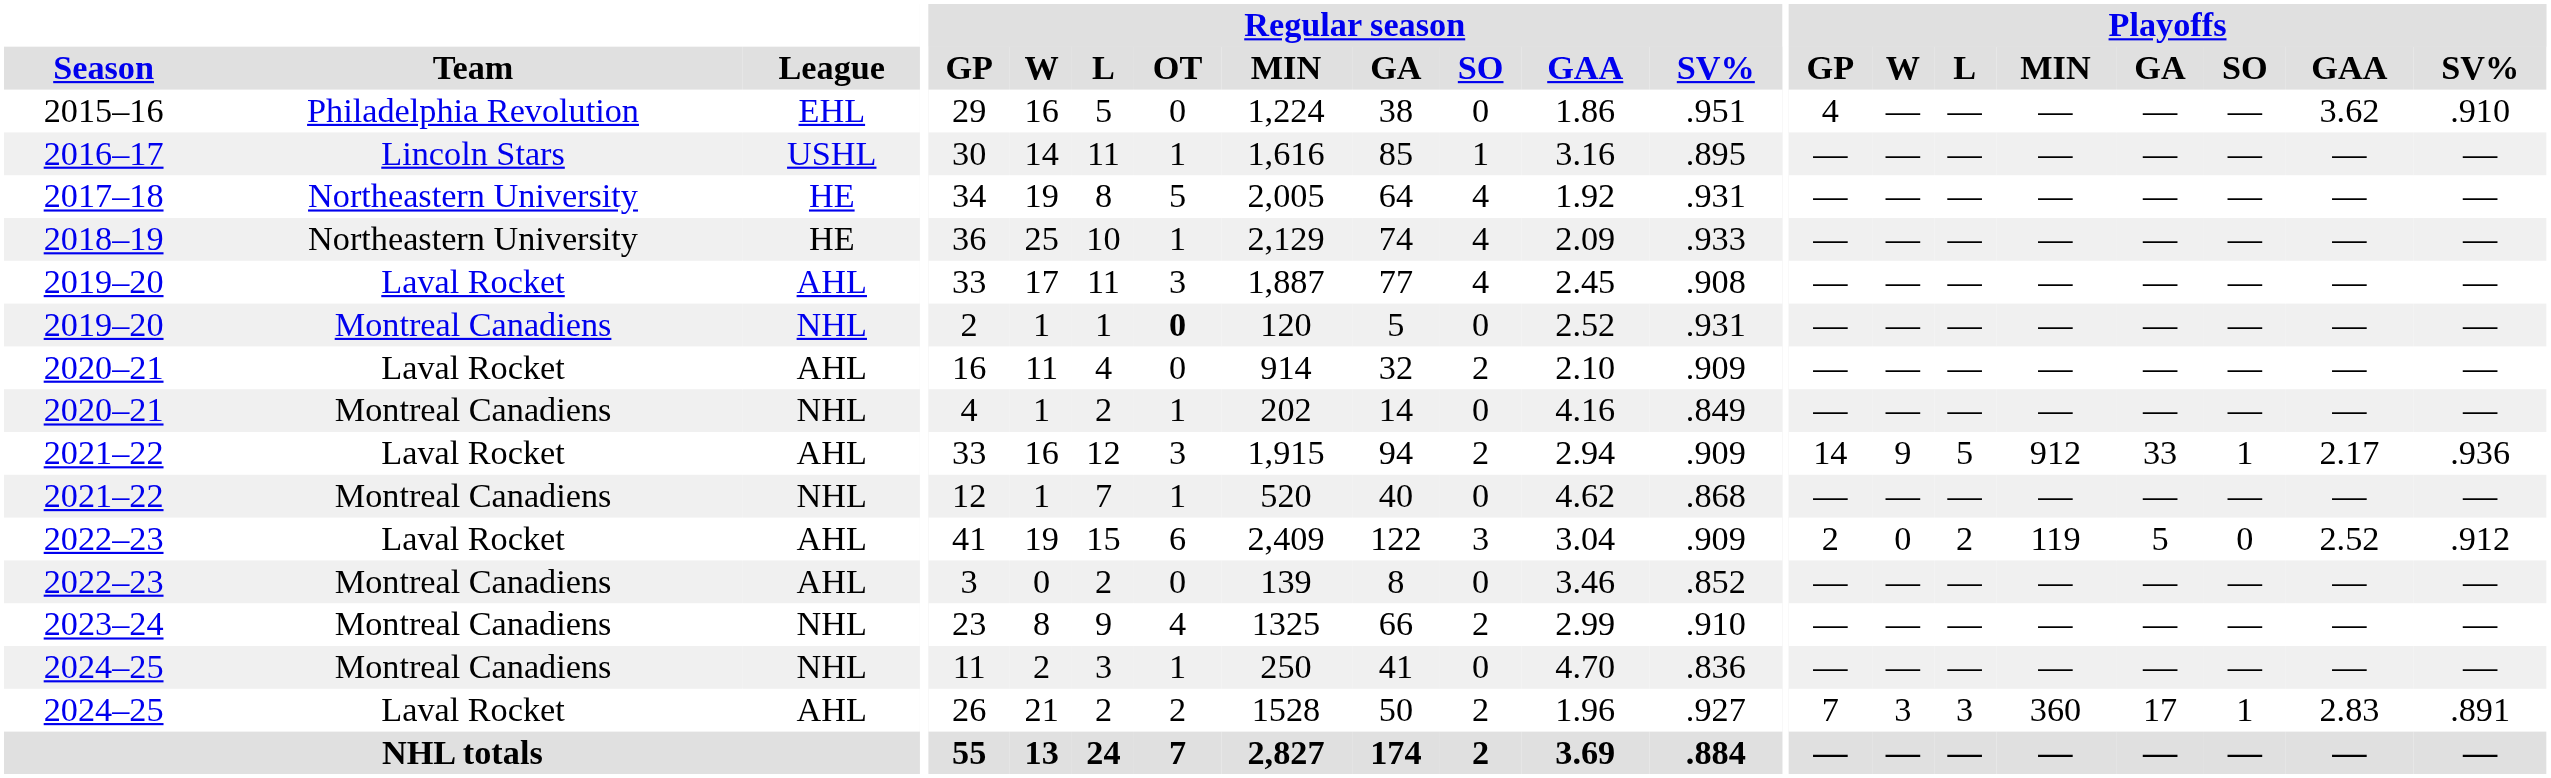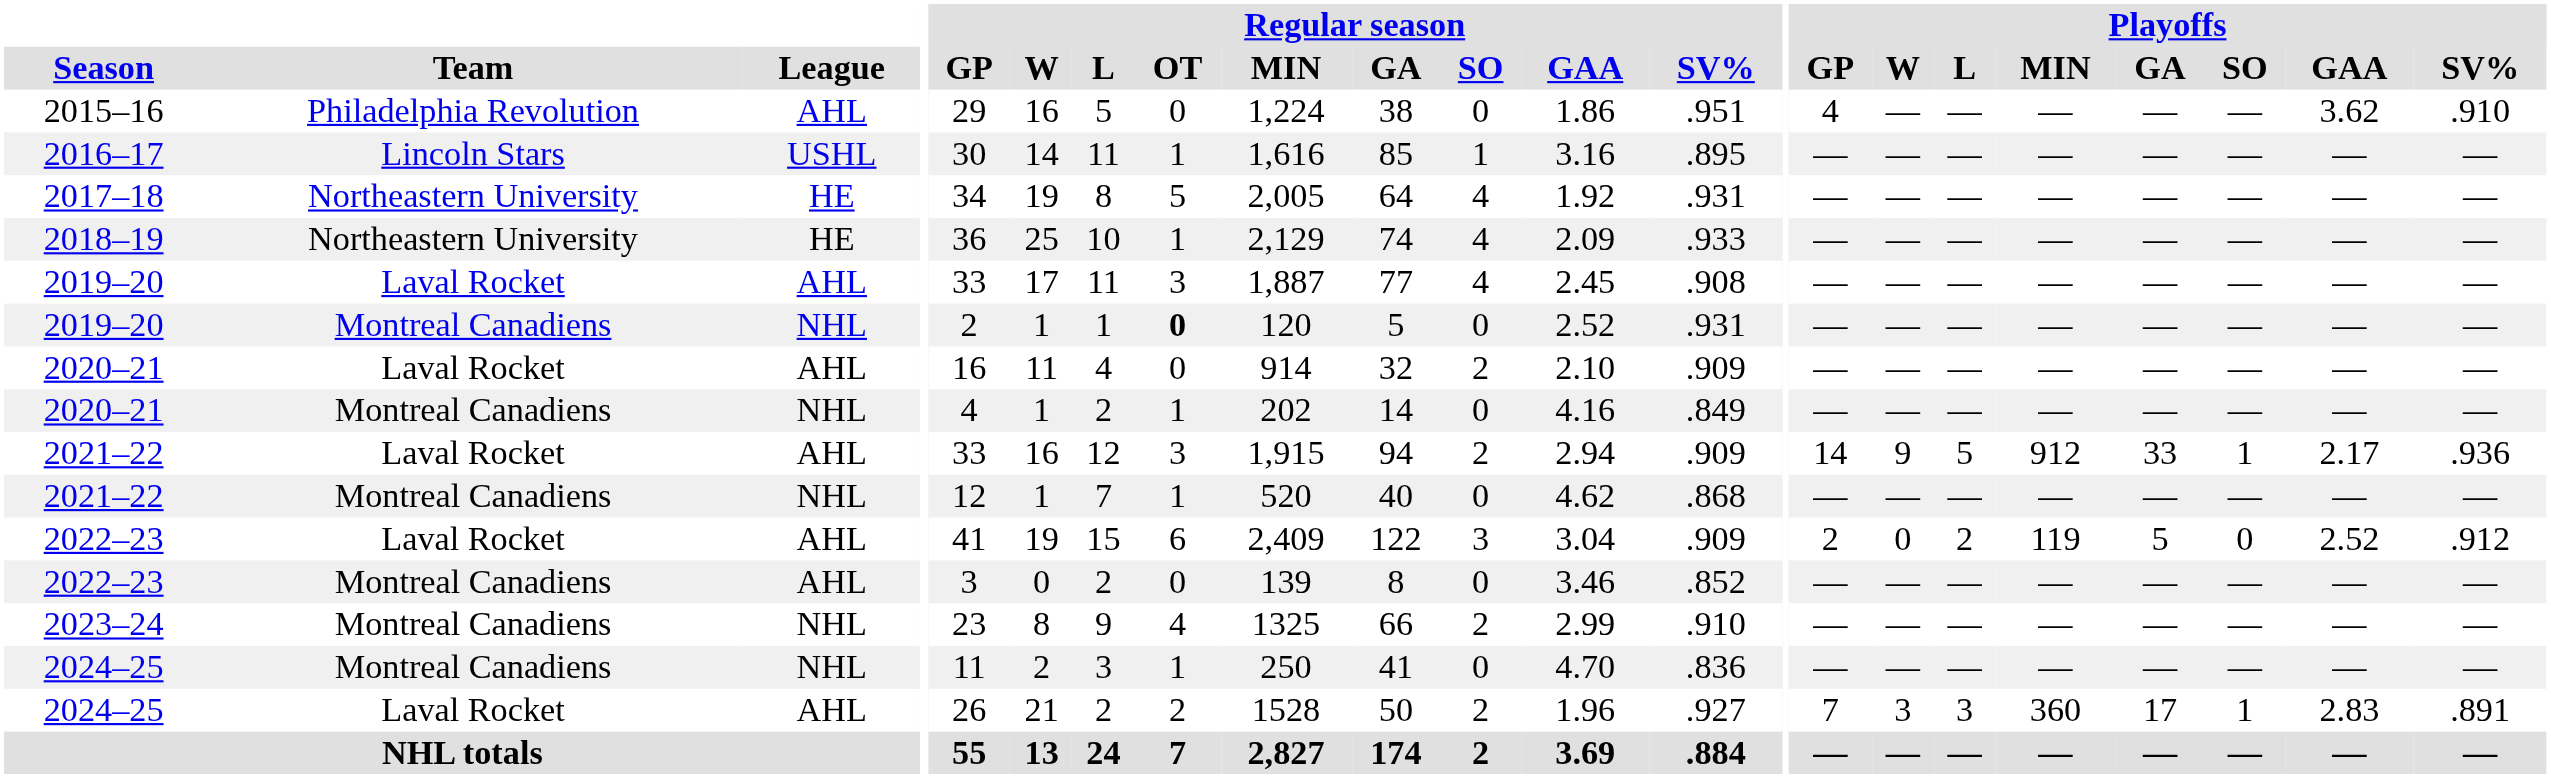 <table border="0" cellpadding="1" cellspacing="0" style="text-align:center; width:75%">
 <tr bgcolor="#e0e0e0">
 <th colspan="3" bgcolor="#ffffff"></th>
 <th rowspan="99" bgcolor="#ffffff"></th>
 <th colspan="9" bgcolor="#e0e0e0"><a href='#'>Regular season</a></th>
 <th rowspan="99" bgcolor="#ffffff"></th>
 <th colspan="8" bgcolor="#e0e0e0"><a href='#'>Playoffs</a></th>
 </tr>
 <tr bgcolor="#e0e0e0">
 <th><a href='#'>Season</a></th>
 <th>Team</th>
 <th>League</th>
 <th>GP</th>
 <th>W</th>
 <th>L</th>
 <th>OT</th>
 <th>MIN</th>
 <th>GA</th>
 <th><a href='#'>SO</a></th>
 <th><a href='#'>GAA</a></th>
 <th><a href='#'>SV%</a></th>
 <th>GP</th>
 <th>W</th>
 <th>L</th>
 <th>MIN</th>
 <th>GA</th>
 <th>SO</th>
 <th>GAA</th>
 <th>SV%</th>
 </tr>
 <tr>
 <td>2015–16</td>
 <td><a href='#'>Philadelphia Revolution</a></td>
-<td><a href='#'>EHL</a></td>
+<td><a href='#'>AHL</a></td>
 <td>29</td>
 <td>16</td>
 <td>5</td>
 <td>0</td>
 <td>1,224</td>
 <td>38</td>
 <td>0</td>
 <td>1.86</td>
 <td>.951</td>
 <td>4</td>
 <td>—</td>
 <td>—</td>
 <td>—</td>
 <td>—</td>
 <td>—</td>
 <td>3.62</td>
 <td>.910</td>
 </tr>
 <tr bgcolor="#f0f0f0">
 <td><a href='#'>2016–17</a></td>
 <td><a href='#'>Lincoln Stars</a></td>
 <td><a href='#'>USHL</a></td>
 <td>30</td>
 <td>14</td>
 <td>11</td>
 <td>1</td>
 <td>1,616</td>
 <td>85</td>
 <td>1</td>
 <td>3.16</td>
 <td>.895</td>
 <td>—</td>
 <td>—</td>
 <td>—</td>
 <td>—</td>
 <td>—</td>
 <td>—</td>
 <td>—</td>
 <td>—</td>
 </tr>
 <tr>
 <td><a href='#'>2017–18</a></td>
 <td><a href='#'>Northeastern University</a></td>
 <td><a href='#'>HE</a></td>
 <td>34</td>
 <td>19</td>
 <td>8</td>
 <td>5</td>
 <td>2,005</td>
 <td>64</td>
 <td>4</td>
 <td>1.92</td>
 <td>.931</td>
 <td>—</td>
 <td>—</td>
 <td>—</td>
 <td>—</td>
 <td>—</td>
 <td>—</td>
 <td>—</td>
 <td>—</td>
 </tr>
 <tr bgcolor="#f0f0f0">
 <td><a href='#'>2018–19</a></td>
 <td>Northeastern University</td>
 <td>HE</td>
 <td>36</td>
 <td>25</td>
 <td>10</td>
 <td>1</td>
 <td>2,129</td>
 <td>74</td>
 <td>4</td>
 <td>2.09</td>
 <td>.933</td>
 <td>—</td>
 <td>—</td>
 <td>—</td>
 <td>—</td>
 <td>—</td>
 <td>—</td>
 <td>—</td>
 <td>—</td>
 </tr>
 <tr>
 <td><a href='#'>2019–20</a></td>
 <td><a href='#'>Laval Rocket</a></td>
 <td><a href='#'>AHL</a></td>
 <td>33</td>
 <td>17</td>
 <td>11</td>
 <td>3</td>
 <td>1,887</td>
 <td>77</td>
 <td>4</td>
 <td>2.45</td>
 <td>.908</td>
 <td>—</td>
 <td>—</td>
 <td>—</td>
 <td>—</td>
 <td>—</td>
 <td>—</td>
 <td>—</td>
 <td>—</td>
 </tr>
 <tr bgcolor="#f0f0f0">
 <td><a href='#'>2019–20</a></td>
 <td><a href='#'>Montreal Canadiens</a></td>
 <td><a href='#'>NHL</a></td>
 <td>2</td>
 <td>1</td>
 <td>1</td>
 <td><strong>0</strong></td>
 <td>120</td>
 <td>5</td>
 <td>0</td>
 <td>2.52</td>
 <td>.931</td>
 <td>—</td>
 <td>—</td>
 <td>—</td>
 <td>—</td>
 <td>—</td>
 <td>—</td>
 <td>—</td>
 <td>—</td>
 </tr>
 <tr>
 <td><a href='#'>2020–21</a></td>
 <td>Laval Rocket</td>
 <td>AHL</td>
 <td>16</td>
 <td>11</td>
 <td>4</td>
 <td>0</td>
 <td>914</td>
 <td>32</td>
 <td>2</td>
 <td>2.10</td>
 <td>.909</td>
 <td>—</td>
 <td>—</td>
 <td>—</td>
 <td>—</td>
 <td>—</td>
 <td>—</td>
 <td>—</td>
 <td>—</td>
 </tr>
 <tr bgcolor="#f0f0f0">
 <td><a href='#'>2020–21</a></td>
 <td>Montreal Canadiens</td>
 <td>NHL</td>
 <td>4</td>
 <td>1</td>
 <td>2</td>
 <td>1</td>
 <td>202</td>
 <td>14</td>
 <td>0</td>
 <td>4.16</td>
 <td>.849</td>
 <td>—</td>
 <td>—</td>
 <td>—</td>
 <td>—</td>
 <td>—</td>
 <td>—</td>
 <td>—</td>
 <td>—</td>
 </tr>
 <tr>
 <td><a href='#'>2021–22</a></td>
 <td>Laval Rocket</td>
 <td>AHL</td>
 <td>33</td>
 <td>16</td>
 <td>12</td>
 <td>3</td>
 <td>1,915</td>
 <td>94</td>
 <td>2</td>
 <td>2.94</td>
 <td>.909</td>
 <td>14</td>
 <td>9</td>
 <td>5</td>
 <td>912</td>
 <td>33</td>
 <td>1</td>
 <td>2.17</td>
 <td>.936</td>
 </tr>
 <tr bgcolor="#f0f0f0">
 <td><a href='#'>2021–22</a></td>
 <td>Montreal Canadiens</td>
 <td>NHL</td>
 <td>12</td>
 <td>1</td>
 <td>7</td>
 <td>1</td>
 <td>520</td>
 <td>40</td>
 <td>0</td>
 <td>4.62</td>
 <td>.868</td>
 <td>—</td>
 <td>—</td>
 <td>—</td>
 <td>—</td>
 <td>—</td>
 <td>—</td>
 <td>—</td>
 <td>—</td>
 </tr>
 <tr>
 <td><a href='#'>2022–23</a></td>
 <td>Laval Rocket</td>
 <td>AHL</td>
 <td>41</td>
 <td>19</td>
 <td>15</td>
 <td>6</td>
 <td>2,409</td>
 <td>122</td>
 <td>3</td>
 <td>3.04</td>
 <td>.909</td>
 <td>2</td>
 <td>0</td>
 <td>2</td>
 <td>119</td>
 <td>5</td>
 <td>0</td>
 <td>2.52</td>
 <td>.912</td>
 </tr>
 <tr bgcolor="#f0f0f0">
 <td><a href='#'>2022–23</a></td>
 <td>Montreal Canadiens</td>
 <td>AHL</td>
 <td>3</td>
 <td>0</td>
 <td>2</td>
 <td>0</td>
 <td>139</td>
 <td>8</td>
 <td>0</td>
 <td>3.46</td>
 <td>.852</td>
 <td>—</td>
 <td>—</td>
 <td>—</td>
 <td>—</td>
 <td>—</td>
 <td>—</td>
 <td>—</td>
 <td>—</td>
 </tr>
 <tr>
 <td><a href='#'>2023–24</a></td>
 <td>Montreal Canadiens</td>
 <td>NHL</td>
 <td>23</td>
 <td>8</td>
 <td>9</td>
 <td>4</td>
 <td>1325</td>
 <td>66</td>
 <td>2</td>
 <td>2.99</td>
 <td>.910</td>
 <td>—</td>
 <td>—</td>
 <td>—</td>
 <td>—</td>
 <td>—</td>
 <td>—</td>
 <td>—</td>
 <td>—</td>
 </tr>
 <tr bgcolor="#f0f0f0">
 <td><a href='#'>2024–25</a></td>
 <td>Montreal Canadiens</td>
 <td>NHL</td>
 <td>11</td>
 <td>2</td>
 <td>3</td>
 <td>1</td>
 <td>250</td>
 <td>41</td>
 <td>0</td>
 <td>4.70</td>
 <td>.836</td>
 <td>—</td>
 <td>—</td>
 <td>—</td>
 <td>—</td>
 <td>—</td>
 <td>—</td>
 <td>—</td>
 <td>—</td>
 </tr>
 <tr>
 <td><a href='#'>2024–25</a></td>
 <td>Laval Rocket</td>
 <td>AHL</td>
 <td>26</td>
 <td>21</td>
 <td>2</td>
 <td>2</td>
 <td>1528</td>
 <td>50</td>
 <td>2</td>
 <td>1.96</td>
 <td>.927</td>
 <td>7</td>
 <td>3</td>
 <td>3</td>
 <td>360</td>
 <td>17</td>
 <td>1</td>
 <td>2.83</td>
 <td>.891</td>
 </tr>
 <tr bgcolor="#e0e0e0">
 <th colspan="3">NHL totals</th>
 <th>55</th>
 <th>13</th>
 <th>24</th>
 <th>7</th>
 <th>2,827</th>
 <th>174</th>
 <th>2</th>
 <th>3.69</th>
 <th>.884</th>
 <th>—</th>
 <th>—</th>
 <th>—</th>
 <th>—</th>
 <th>—</th>
 <th>—</th>
 <th>—</th>
 <th>—</th>
 </tr>
 </table>
